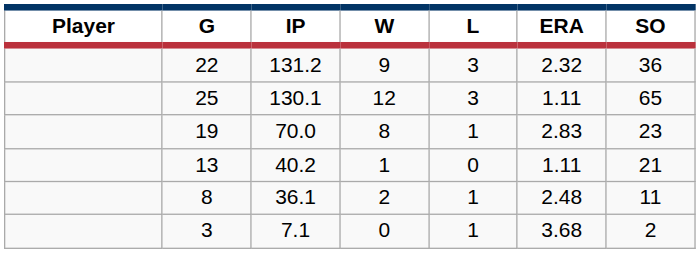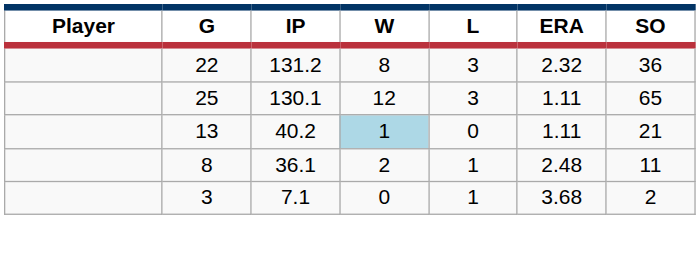 <table class="wikitable sortable">
 <tr>
 <th style="background:#FFFFFF; border-top:#023465 5px solid; border-bottom:#ba313c 5px solid;" width="16%">Player</th>
 <th style="background:#FFFFFF; border-top:#023465 5px solid; border-bottom:#ba313c 5px solid;" width="9%">G</th>
 <th style="background:#FFFFFF; border-top:#023465 5px solid; border-bottom:#ba313c 5px solid;" width="9%">IP</th>
 <th style="background:#FFFFFF; border-top:#023465 5px solid; border-bottom:#ba313c 5px solid;" width="9%">W</th>
 <th style="background:#FFFFFF; border-top:#023465 5px solid; border-bottom:#ba313c 5px solid;" width="9%">L</th>
 <th style="background:#FFFFFF; border-top:#023465 5px solid; border-bottom:#ba313c 5px solid;" width="9%">ERA</th>
 <th style="background:#FFFFFF; border-top:#023465 5px solid; border-bottom:#ba313c 5px solid;" width="9%">SO</th>
 </tr>
 <tr align="center">
 <td></td>
 <td>22</td>
 <td>131.2</td>
-<td>9</td>
+<td>8</td>
 <td>3</td>
 <td>2.32</td>
 <td>36</td>
 </tr>
 <tr align="center">
 <td></td>
 <td>25</td>
 <td>130.1</td>
 <td>12</td>
 <td>3</td>
 <td>1.11</td>
 <td>65</td>
 </tr>
 <tr align="center">
 <td></td>
-<td>19</td>
-<td>70.0</td>
-<td>8</td>
-<td>1</td>
-<td>2.83</td>
-<td>23</td>
-</tr>
-<tr align="center">
-<td></td>
 <td>13</td>
 <td>40.2</td>
-<td>1</td>
+<td style="background: lightblue;">1</td>
 <td>0</td>
 <td>1.11</td>
 <td>21</td>
 </tr>
 <tr align="center">
 <td></td>
 <td>8</td>
 <td>36.1</td>
 <td>2</td>
 <td>1</td>
 <td>2.48</td>
 <td>11</td>
 </tr>
 <tr align="center">
 <td></td>
 <td>3</td>
 <td>7.1</td>
 <td>0</td>
 <td>1</td>
 <td>3.68</td>
 <td>2</td>
 </tr>
 </table>
